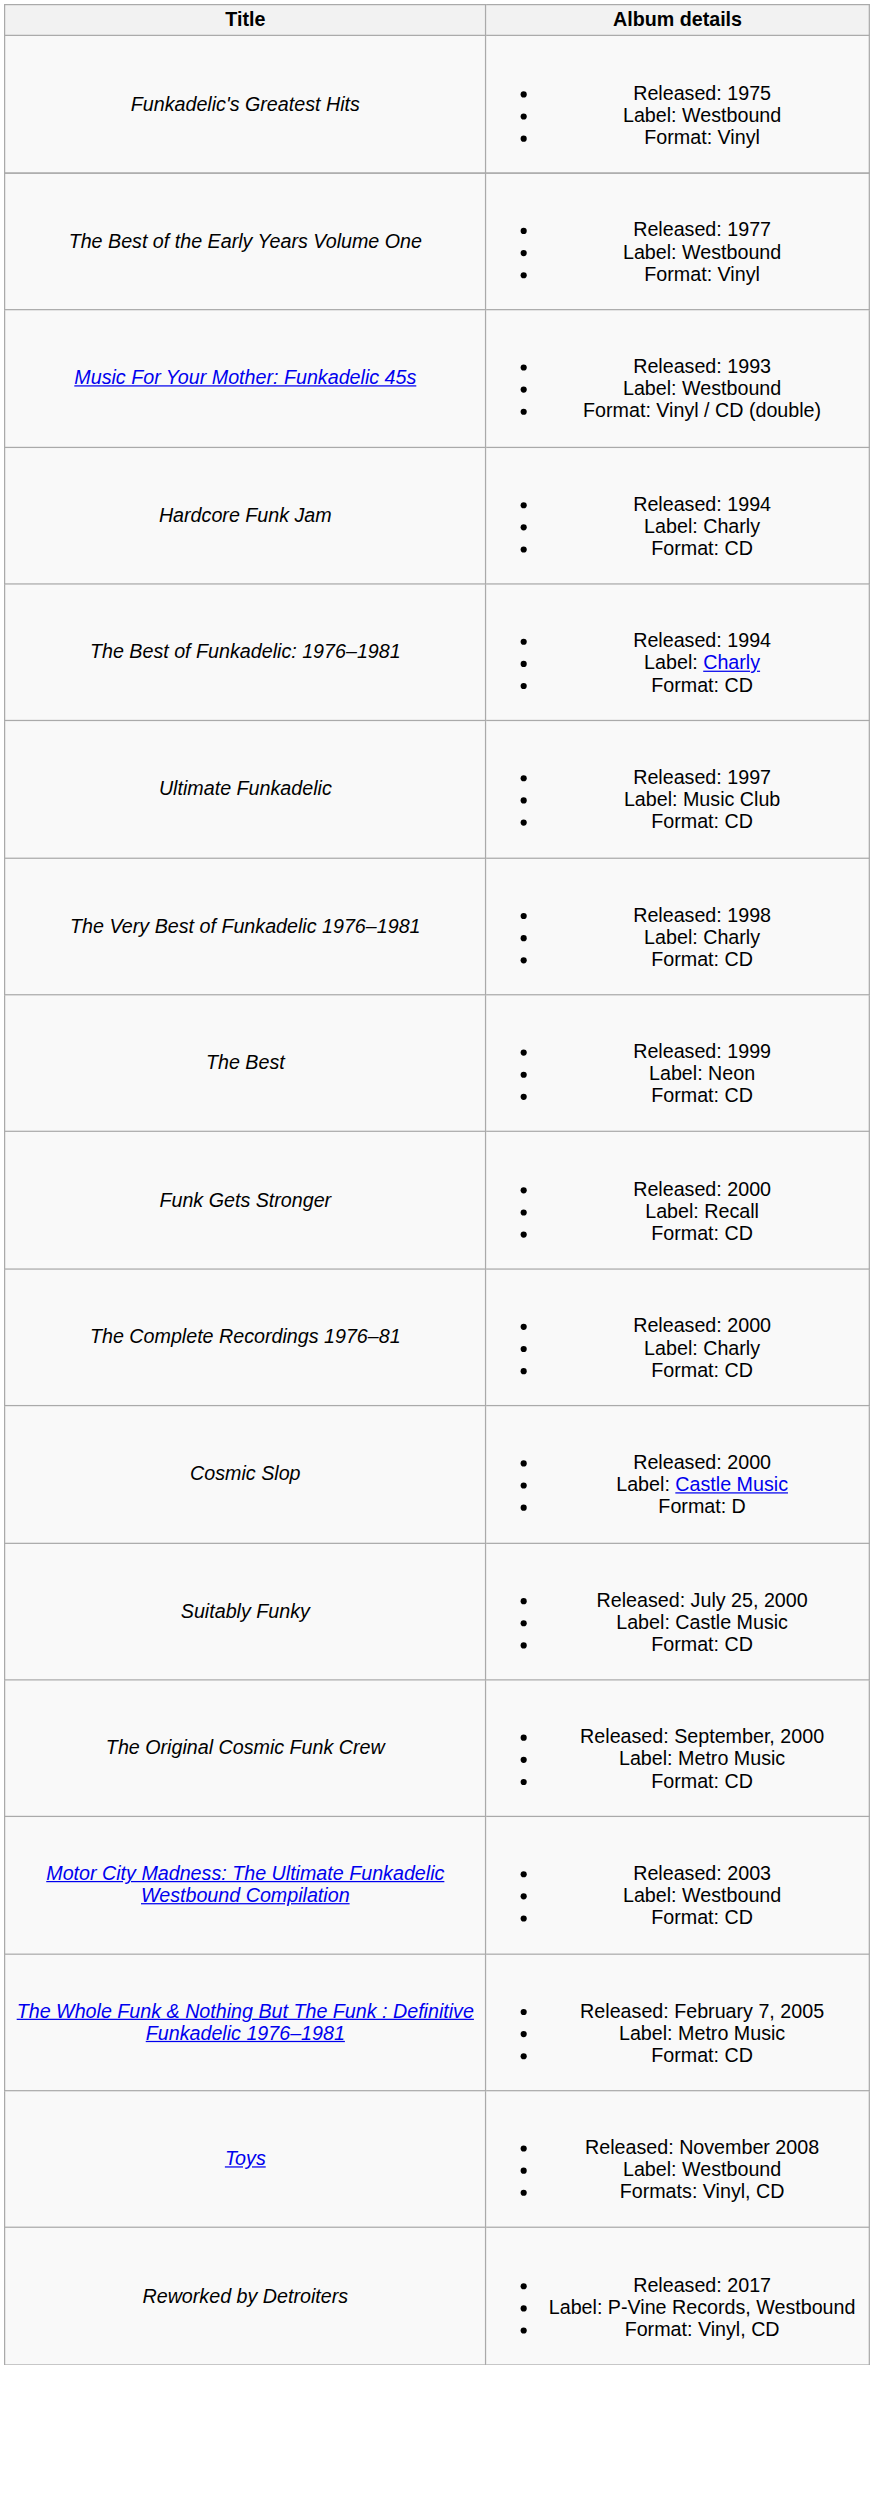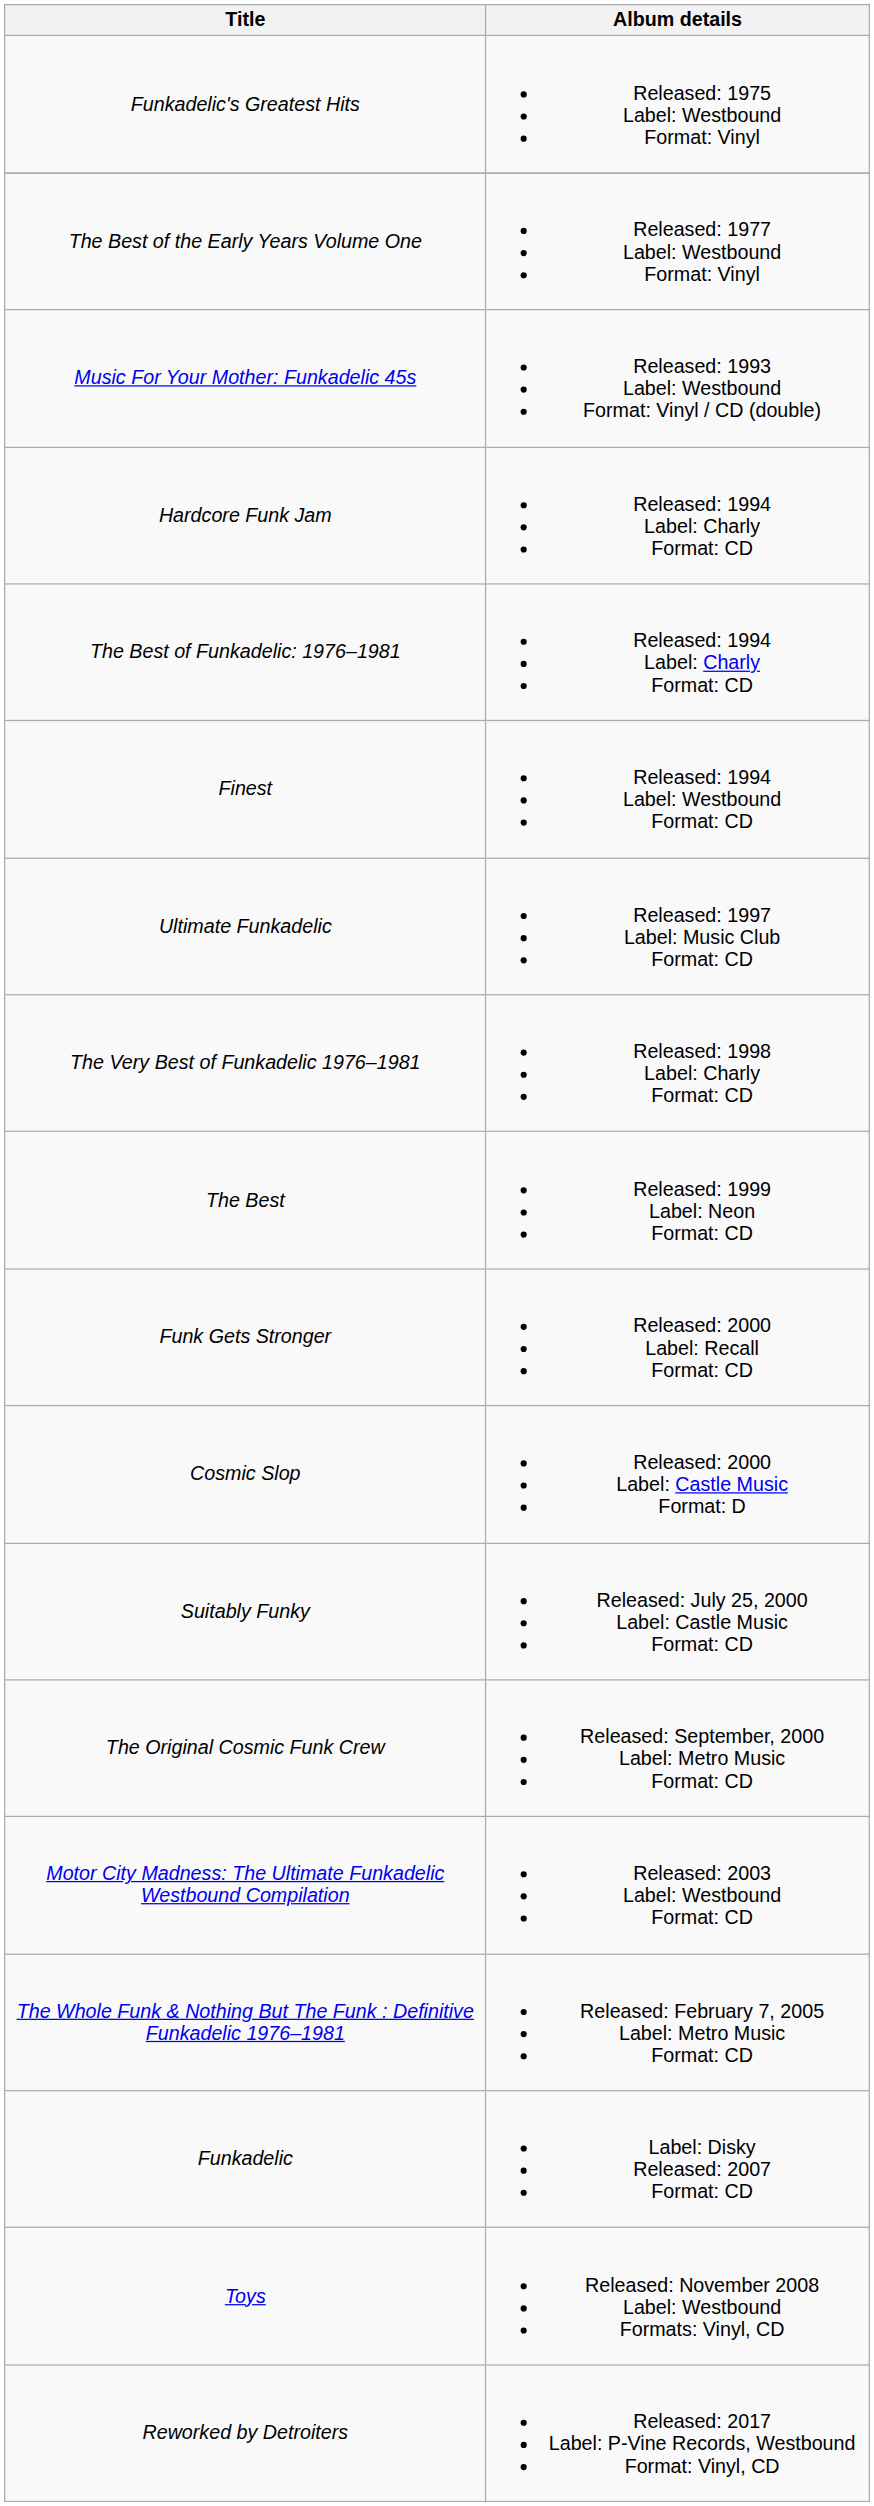 <table class="wikitable plainrowheaders" style="text-align:center;">
 <tr>
 <th scope="col" rowspan="1" style="width:24em;">Title</th>
 <th scope="col" rowspan="1" style="width:19em;">Album details</th>
 </tr>
 <tr>
 <td><em>Funkadelic's Greatest Hits</em></td>
 <td><br><ul><li>Released: 1975</li><li>Label: Westbound</li><li>Format: Vinyl</li></ul></td>
 </tr>
 <tr>
 </tr>
 <tr>
 <td><em>The Best of the Early Years Volume One</em></td>
 <td><br><ul><li>Released: 1977</li><li>Label: Westbound</li><li>Format: Vinyl</li></ul></td>
 </tr>
 <tr>
 <td><em><a href='#'>Music For Your Mother: Funkadelic 45s</a></em></td>
 <td><br><ul><li>Released: 1993</li><li>Label: Westbound</li><li>Format: Vinyl / CD (double)</li></ul></td>
 </tr>
 <tr>
 <td><em>Hardcore Funk Jam</em></td>
 <td><br><ul><li>Released: 1994</li><li>Label: Charly</li><li>Format: CD</li></ul></td>
 </tr>
 <tr>
 <td><em>The Best of Funkadelic: 1976–1981</em></td>
 <td><br><ul><li>Released: 1994</li><li>Label: <a href='#'>Charly</a></li><li>Format: CD</li></ul></td>
 </tr>
 <tr>
+<td><em>Finest</em></td>
+<td><br><ul><li>Released: 1994</li><li>Label: Westbound</li><li>Format: CD</li></ul></td>
+</tr>
+<tr>
 <td><em>Ultimate Funkadelic</em></td>
 <td><br><ul><li>Released: 1997</li><li>Label: Music Club</li><li>Format: CD</li></ul></td>
 </tr>
 <tr>
 <td><em>The Very Best of Funkadelic 1976–1981</em></td>
 <td><br><ul><li>Released: 1998</li><li>Label: Charly</li><li>Format: CD</li></ul></td>
 </tr>
 <tr>
 <td><em>The Best</em></td>
 <td><br><ul><li>Released: 1999</li><li>Label: Neon</li><li>Format: CD</li></ul></td>
 </tr>
 <tr>
 <td><em>Funk Gets Stronger</em></td>
 <td><br><ul><li>Released: 2000</li><li>Label: Recall</li><li>Format: CD</li></ul></td>
-</tr>
-<tr>
-<td><em>The Complete Recordings 1976–81</em></td>
-<td><br><ul><li>Released: 2000</li><li>Label: Charly</li><li>Format: CD</li></ul></td>
 </tr>
 <tr>
 <td><em>Cosmic Slop</em></td>
 <td><br><ul><li>Released: 2000</li><li>Label: <a href='#'>Castle Music</a></li><li>Format: D</li></ul></td>
 </tr>
 <tr>
 <td><em>Suitably Funky</em></td>
 <td><br><ul><li>Released: July 25, 2000</li><li>Label: Castle Music</li><li>Format: CD</li></ul></td>
 </tr>
 <tr>
 <td><em>The Original Cosmic Funk Crew</em></td>
 <td><br><ul><li>Released: September, 2000</li><li>Label: Metro Music</li><li>Format: CD</li></ul></td>
 </tr>
 <tr>
 <td><em><a href='#'>Motor City Madness: The Ultimate Funkadelic Westbound Compilation</a></em></td>
 <td><br><ul><li>Released: 2003</li><li>Label: Westbound</li><li>Format: CD</li></ul></td>
 </tr>
 <tr>
 <td><em><a href='#'>The Whole Funk & Nothing But The Funk : Definitive Funkadelic 1976–1981</a></em></td>
 <td><br><ul><li>Released: February 7, 2005</li><li>Label: Metro Music</li><li>Format: CD</li></ul></td>
 </tr>
 <tr>
+<td><em>Funkadelic</em></td>
+<td><br><ul><li>Label: Disky</li><li>Released: 2007</li><li>Format: CD</li></ul></td>
+</tr>
+<tr>
 <td><em><a href='#'>Toys</a></em></td>
 <td><br><ul><li>Released: November 2008</li><li>Label: Westbound</li><li>Formats: Vinyl, CD</li></ul></td>
 </tr>
 <tr>
 <td><em>Reworked by Detroiters</em></td>
 <td><br><ul><li>Released: 2017</li><li>Label: P-Vine Records, Westbound</li><li>Format: Vinyl, CD</li></ul></td>
 </tr>
 </table>
